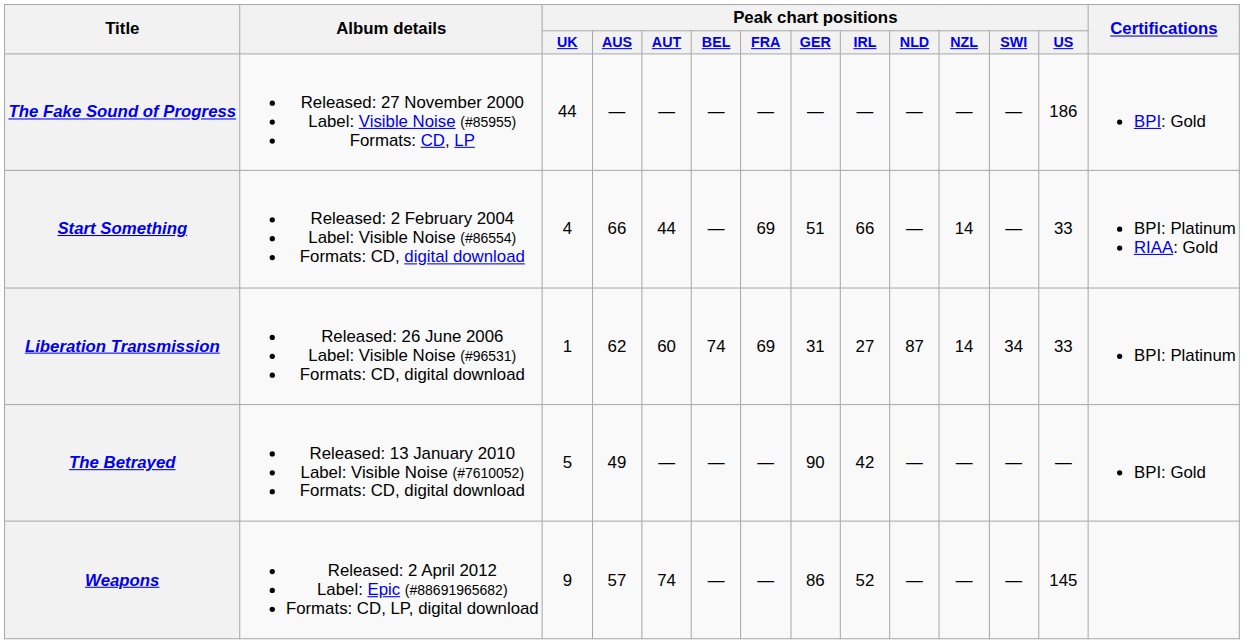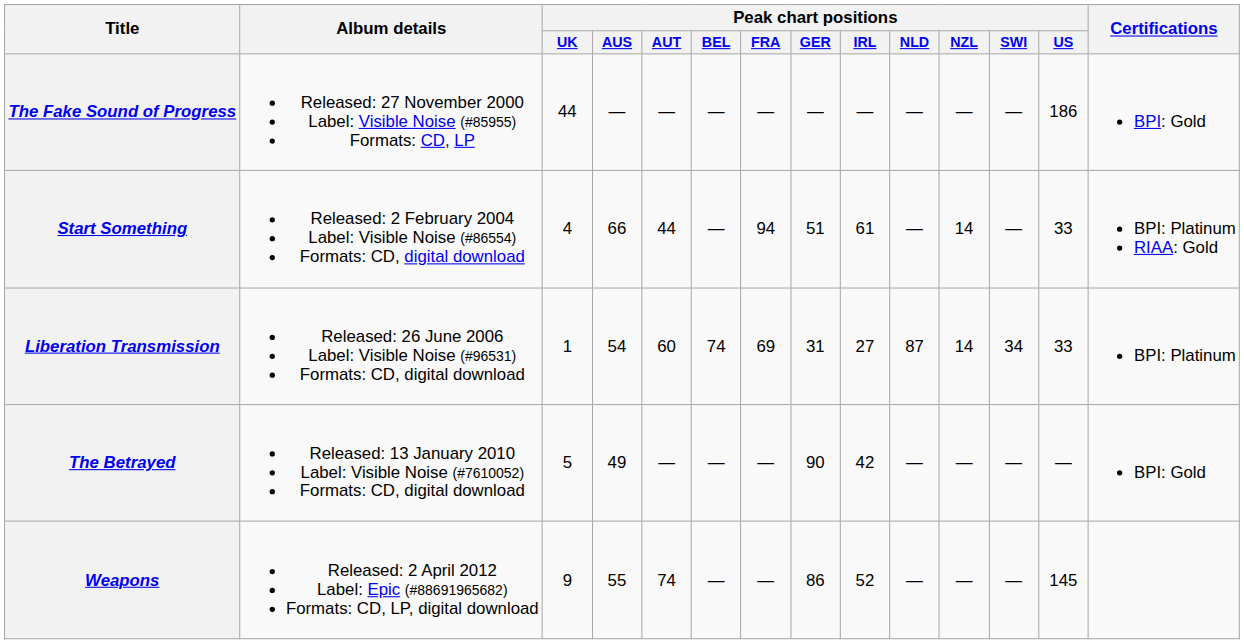 <table class="wikitable plainrowheaders" style=text-align:center;>
 <tr>
 <th rowspan="2">Title</th>
 <th rowspan="2">Album details</th>
 <th colspan="11">Peak chart positions</th>
 <th rowspan="2"><a href='#'>Certifications</a></th>
 </tr>
 <tr>
 <th style="width:3em;font-size:85%"><a href='#'>UK</a><br></th>
 <th style="width:3em;font-size:85%"><a href='#'>AUS</a><br></th>
 <th style="width:3em;font-size:85%"><a href='#'>AUT</a><br></th>
 <th style="width:3em;font-size:85%"><a href='#'>BEL</a><br></th>
 <th style="width:3em;font-size:85%"><a href='#'>FRA</a><br></th>
 <th style="width:3em;font-size:85%"><a href='#'>GER</a><br></th>
 <th style="width:3em;font-size:85%"><a href='#'>IRL</a><br></th>
 <th style="width:3em;font-size:85%"><a href='#'>NLD</a><br></th>
 <th style="width:3em;font-size:85%"><a href='#'>NZL</a><br></th>
 <th style="width:3em;font-size:85%"><a href='#'>SWI</a><br></th>
 <th style="width:3em;font-size:85%"><a href='#'>US</a><br></th>
 </tr>
 <tr>
 <th scope="row"><em><a href='#'>The Fake Sound of Progress</a></em></th>
 <td><br><ul><li>Released: 27 November 2000</li><li>Label: <a href='#'>Visible Noise</a>  <small>(#85955)</small></li><li>Formats: <a href='#'>CD</a>, <a href='#'>LP</a></li></ul></td>
 <td>44</td>
 <td>—</td>
 <td>—</td>
 <td>—</td>
 <td>—</td>
 <td>—</td>
 <td>—</td>
 <td>—</td>
 <td>—</td>
 <td>—</td>
 <td>186</td>
 <td align=left><br><ul><li><a href='#'>BPI</a>: Gold</li></ul></td>
 </tr>
 <tr>
 <th scope="row"><em><a href='#'>Start Something</a></em></th>
 <td><br><ul><li>Released: 2 February 2004</li><li>Label: Visible Noise <small>(#86554)</small></li><li>Formats: CD, <a href='#'>digital download</a></li></ul></td>
 <td>4</td>
 <td>66</td>
 <td>44</td>
 <td>—</td>
-<td>69</td>
+<td>94</td>
 <td>51</td>
-<td>66</td>
+<td>61</td>
 <td>—</td>
 <td>14</td>
 <td>—</td>
 <td>33</td>
 <td align=left><br><ul><li>BPI: Platinum</li><li><a href='#'>RIAA</a>: Gold</li></ul></td>
 </tr>
 <tr>
 <th scope="row"><em><a href='#'>Liberation Transmission</a></em></th>
 <td><br><ul><li>Released: 26 June 2006</li><li>Label: Visible Noise  <small>(#96531)</small></li><li>Formats: CD, digital download</li></ul></td>
 <td>1</td>
-<td>62</td>
+<td>54</td>
 <td>60</td>
 <td>74</td>
 <td>69</td>
 <td>31</td>
 <td>27</td>
 <td>87</td>
 <td>14</td>
 <td>34</td>
 <td>33</td>
 <td align=left><br><ul><li>BPI: Platinum</li></ul></td>
 </tr>
 <tr>
 <th scope="row"><em><a href='#'>The Betrayed</a></em></th>
 <td><br><ul><li>Released: 13 January 2010</li><li>Label: Visible Noise <small>(#7610052)</small></li><li>Formats: CD, digital download</li></ul></td>
 <td>5</td>
 <td>49</td>
 <td>—</td>
 <td>—</td>
 <td>—</td>
 <td>90</td>
 <td>42</td>
 <td>—</td>
 <td>—</td>
 <td>—</td>
 <td>—</td>
 <td align=left><br><ul><li>BPI: Gold</li></ul></td>
 </tr>
 <tr>
 <th scope="row"><em><a href='#'>Weapons</a></em></th>
 <td><br><ul><li>Released: 2 April 2012</li><li>Label: <a href='#'>Epic</a> <small>(#88691965682)</small></li><li>Formats: CD, LP, digital download</li></ul></td>
 <td>9</td>
-<td>57</td>
+<td>55</td>
 <td>74</td>
 <td>—</td>
 <td>—</td>
 <td>86</td>
 <td>52</td>
 <td>—</td>
 <td>—</td>
 <td>—</td>
 <td>145</td>
 <td align=left></td>
 </tr>
 </table>
